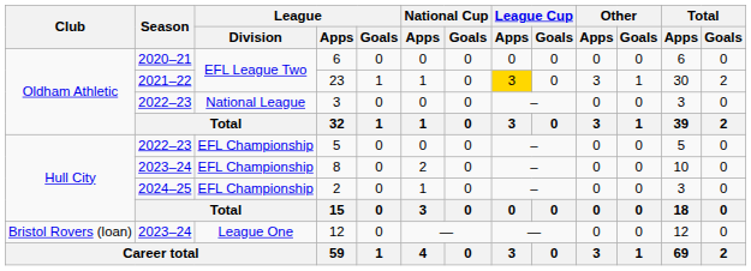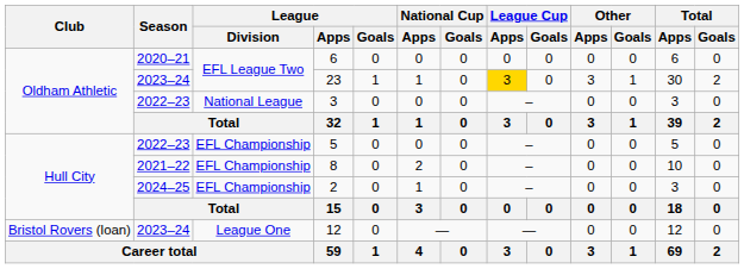 <table class="wikitable" style="text-align:center;">
 <tr>
 <th rowspan="2">Club</th>
 <th rowspan="2">Season</th>
 <th colspan="3">League</th>
 <th colspan="2">National Cup</th>
 <th colspan="2"><a href='#'>League Cup</a></th>
 <th colspan="2">Other</th>
 <th colspan="2">Total</th>
 </tr>
 <tr>
 <th>Division</th>
 <th>Apps</th>
 <th>Goals</th>
 <th>Apps</th>
 <th>Goals</th>
 <th>Apps</th>
 <th>Goals</th>
 <th>Apps</th>
 <th>Goals</th>
 <th>Apps</th>
 <th>Goals</th>
 </tr>
 <tr>
 <td rowspan="4"><a href='#'>Oldham Athletic</a></td>
 <td><a href='#'>2020–21</a></td>
 <td rowspan="2"><a href='#'>EFL League Two</a></td>
 <td>6</td>
 <td>0</td>
 <td>0</td>
 <td>0</td>
 <td>0</td>
 <td>0</td>
 <td>0</td>
 <td>0</td>
 <td>6</td>
 <td>0</td>
 </tr>
 <tr>
-<td><a href='#'>2021–22</a></td>
+<td><a href='#'>2023–24</a></td>
 <td>23</td>
 <td>1</td>
 <td>1</td>
 <td>0</td>
 <td style="background: gold;">3</td>
 <td>0</td>
 <td>3</td>
 <td>1</td>
 <td>30</td>
 <td>2</td>
 </tr>
 <tr>
 <td><a href='#'>2022–23</a></td>
 <td><a href='#'>National League</a></td>
 <td>3</td>
 <td>0</td>
 <td>0</td>
 <td>0</td>
 <td colspan="2">–</td>
 <td>0</td>
 <td>0</td>
 <td>3</td>
 <td>0</td>
 </tr>
 <tr>
 <th colspan="2">Total</th>
 <th>32</th>
 <th>1</th>
 <th>1</th>
 <th>0</th>
 <th>3</th>
 <th>0</th>
 <th>3</th>
 <th>1</th>
 <th>39</th>
 <th>2</th>
 </tr>
 <tr>
 <td rowspan="4"><a href='#'>Hull City</a></td>
 <td><a href='#'>2022–23</a></td>
 <td><a href='#'>EFL Championship</a></td>
 <td>5</td>
 <td>0</td>
 <td>0</td>
 <td>0</td>
 <td colspan="2">–</td>
 <td>0</td>
 <td>0</td>
 <td>5</td>
 <td>0</td>
 </tr>
 <tr>
-<td><a href='#'>2023–24</a></td>
+<td><a href='#'>2021–22</a></td>
 <td><a href='#'>EFL Championship</a></td>
 <td>8</td>
 <td>0</td>
 <td>2</td>
 <td>0</td>
 <td colspan="2">–</td>
 <td>0</td>
 <td>0</td>
 <td>10</td>
 <td>0</td>
 </tr>
 <tr>
 <td><a href='#'>2024–25</a></td>
 <td><a href='#'>EFL Championship</a></td>
 <td>2</td>
 <td>0</td>
 <td>1</td>
 <td>0</td>
 <td colspan="2">–</td>
 <td>0</td>
 <td>0</td>
 <td>3</td>
 <td>0</td>
 </tr>
 <tr>
 <th colspan="2">Total</th>
 <th>15</th>
 <th>0</th>
 <th>3</th>
 <th>0</th>
 <th>0</th>
 <th>0</th>
 <th>0</th>
 <th>0</th>
 <th>18</th>
 <th>0</th>
 </tr>
 <tr>
 <td><a href='#'>Bristol Rovers</a> (loan)</td>
 <td><a href='#'>2023–24</a></td>
 <td><a href='#'>League One</a></td>
 <td>12</td>
 <td>0</td>
 <td colspan="2">—</td>
 <td colspan="2">—</td>
 <td>0</td>
 <td>0</td>
 <td>12</td>
 <td>0</td>
 </tr>
 <tr>
 <th colspan="3">Career total</th>
 <th>59</th>
 <th>1</th>
 <th>4</th>
 <th>0</th>
 <th>3</th>
 <th>0</th>
 <th>3</th>
 <th>1</th>
 <th>69</th>
 <th>2</th>
 </tr>
 </table>
